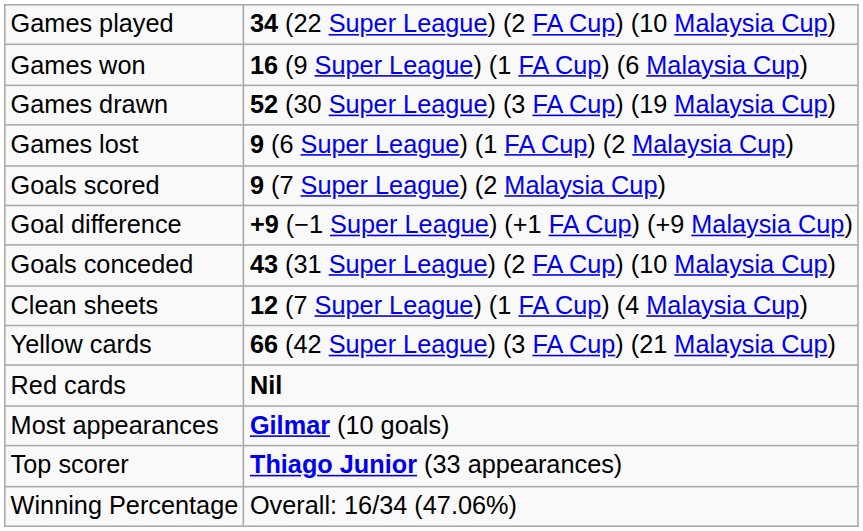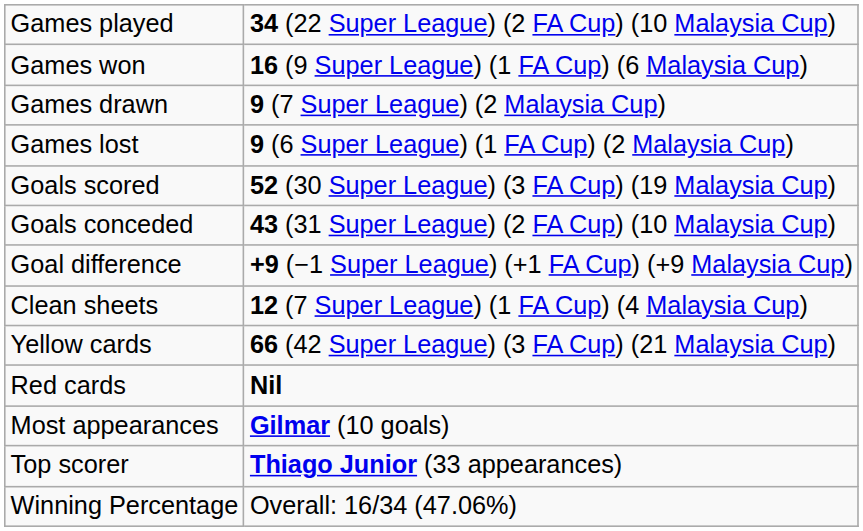 <table class="wikitable">
 <tr>
 <td>Games played</td>
 <td><strong>34</strong> (22 <a href='#'>Super League</a>) (2 <a href='#'>FA Cup</a>) (10 <a href='#'>Malaysia Cup</a>)</td>
 </tr>
 <tr>
 <td>Games won</td>
 <td><strong>16</strong> (9 <a href='#'>Super League</a>) (1 <a href='#'>FA Cup</a>) (6 <a href='#'>Malaysia Cup</a>)</td>
 </tr>
 <tr>
 <td>Games drawn</td>
-<td><strong>52</strong> (30 <a href='#'>Super League</a>) (3 <a href='#'>FA Cup</a>) (19 <a href='#'>Malaysia Cup</a>)</td>
+<td><strong>9</strong> (7 <a href='#'>Super League</a>) (2 <a href='#'>Malaysia Cup</a>)</td>
 </tr>
 <tr>
 <td>Games lost</td>
 <td><strong>9</strong> (6 <a href='#'>Super League</a>) (1 <a href='#'>FA Cup</a>) (2 <a href='#'>Malaysia Cup</a>)</td>
 </tr>
 <tr>
 <td>Goals scored</td>
-<td><strong>9</strong> (7 <a href='#'>Super League</a>) (2 <a href='#'>Malaysia Cup</a>)</td>
+<td><strong>52</strong> (30 <a href='#'>Super League</a>) (3 <a href='#'>FA Cup</a>) (19 <a href='#'>Malaysia Cup</a>)</td>
+</tr>
+<tr>
+<td>Goals conceded</td>
+<td><strong>43</strong> (31 <a href='#'>Super League</a>) (2 <a href='#'>FA Cup</a>) (10 <a href='#'>Malaysia Cup</a>)</td>
 </tr>
 <tr>
 <td>Goal difference</td>
 <td><strong>+9</strong> (−1 <a href='#'>Super League</a>) (+1 <a href='#'>FA Cup</a>) (+9 <a href='#'>Malaysia Cup</a>)</td>
-</tr>
-<tr>
-<td>Goals conceded</td>
-<td><strong>43</strong> (31 <a href='#'>Super League</a>) (2 <a href='#'>FA Cup</a>) (10 <a href='#'>Malaysia Cup</a>)</td>
 </tr>
 <tr>
 <td>Clean sheets</td>
 <td><strong>12</strong> (7 <a href='#'>Super League</a>) (1 <a href='#'>FA Cup</a>) (4 <a href='#'>Malaysia Cup</a>)</td>
 </tr>
 <tr>
 <td>Yellow cards</td>
 <td><strong>66</strong> (42 <a href='#'>Super League</a>) (3 <a href='#'>FA Cup</a>) (21 <a href='#'>Malaysia Cup</a>)</td>
 </tr>
 <tr>
 <td>Red cards</td>
 <td><strong>Nil</strong></td>
 </tr>
 <tr>
 <td>Most appearances</td>
 <td> <strong><a href='#'>Gilmar</a></strong> (10 goals)</td>
 </tr>
 <tr>
 <td>Top scorer</td>
 <td> <strong><a href='#'>Thiago Junior</a></strong> (33 appearances)</td>
 </tr>
 <tr>
 <td>Winning Percentage</td>
 <td>Overall: 16/34 (47.06%)</td>
 </tr>
 </table>
